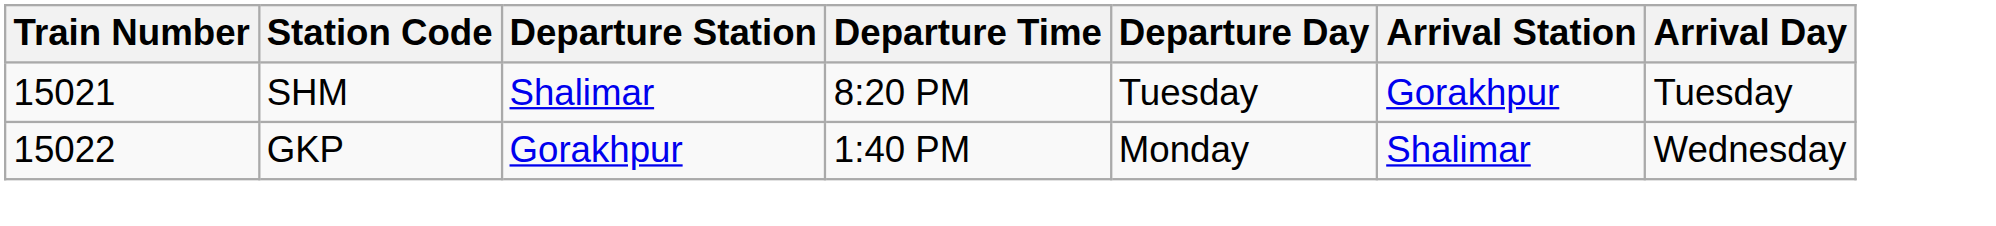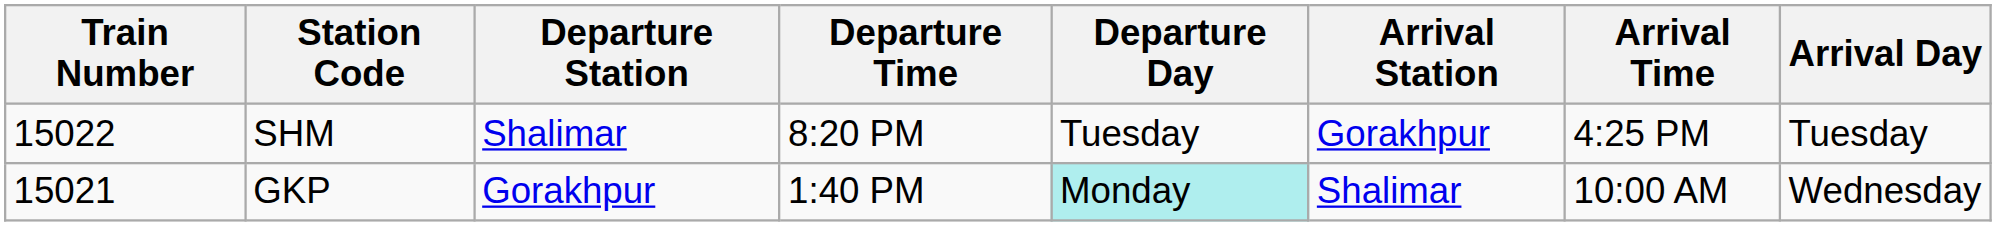 <table class="wikitable">
 <tr>
 <th>Train Number</th>
 <th>Station Code</th>
 <th>Departure Station</th>
 <th>Departure Time</th>
 <th>Departure Day</th>
 <th>Arrival Station</th>
+<th>Arrival Time</th>
 <th>Arrival Day</th>
 </tr>
 <tr>
-<td>15021</td>
+<td>15022</td>
 <td>SHM</td>
 <td><a href='#'>Shalimar</a></td>
 <td>8:20 PM</td>
 <td>Tuesday</td>
 <td><a href='#'>Gorakhpur</a></td>
+<td>4:25 PM</td>
 <td>Tuesday</td>
 </tr>
 <tr>
-<td>15022</td>
+<td>15021</td>
 <td>GKP</td>
 <td><a href='#'>Gorakhpur</a></td>
 <td>1:40 PM</td>
-<td>Monday</td>
+<td style="background: paleturquoise;">Monday</td>
 <td><a href='#'>Shalimar</a></td>
+<td>10:00 AM</td>
 <td>Wednesday</td>
 </tr>
 </table>
